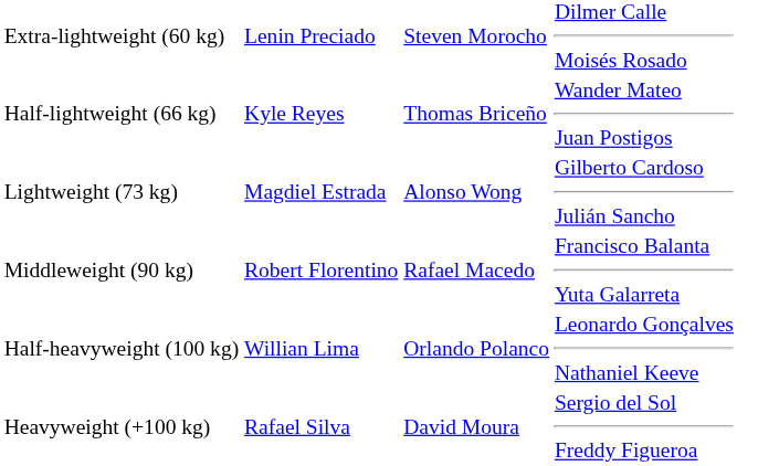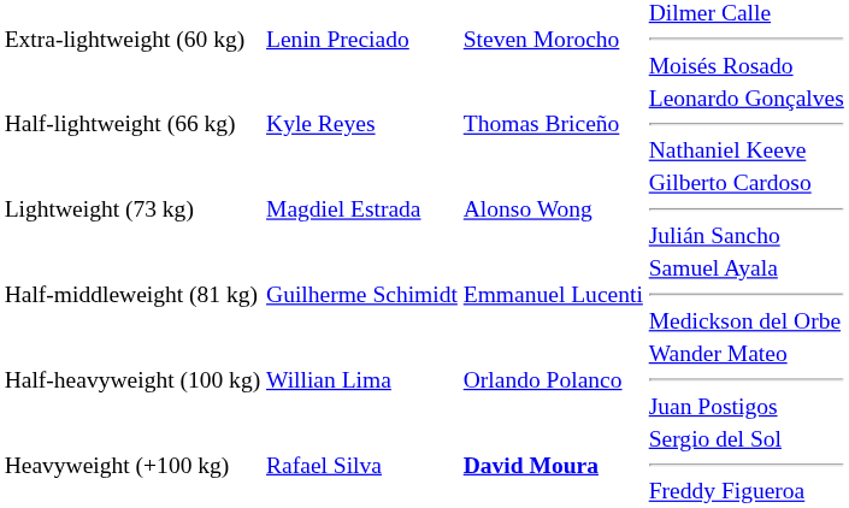 <table>
 <tr>
 <td>Extra-lightweight (60 kg)</td>
 <td><a href='#'>Lenin Preciado</a><br></td>
 <td><a href='#'>Steven Morocho</a><br></td>
 <td><a href='#'>Dilmer Calle</a><br><hr><a href='#'>Moisés Rosado</a><br></td>
 </tr>
 <tr>
 <td>Half-lightweight (66 kg)</td>
 <td><a href='#'>Kyle Reyes</a><br></td>
 <td><a href='#'>Thomas Briceño</a><br></td>
-<td><a href='#'>Wander Mateo</a><br><hr><a href='#'>Juan Postigos</a><br></td>
+<td><a href='#'>Leonardo Gonçalves</a><br><hr><a href='#'>Nathaniel Keeve</a><br></td>
 </tr>
 <tr>
 <td>Lightweight (73 kg)</td>
 <td><a href='#'>Magdiel Estrada</a><br></td>
 <td><a href='#'>Alonso Wong</a><br></td>
 <td><a href='#'>Gilberto Cardoso</a><br><hr><a href='#'>Julián Sancho</a><br></td>
 </tr>
 <tr>
-<td>Middleweight (90 kg)</td>
-<td><a href='#'>Robert Florentino</a><br></td>
-<td><a href='#'>Rafael Macedo</a><br></td>
-<td><a href='#'>Francisco Balanta</a><br><hr><a href='#'>Yuta Galarreta</a><br></td>
+<td>Half-middleweight (81 kg)</td>
+<td><a href='#'>Guilherme Schimidt</a><br></td>
+<td><a href='#'>Emmanuel Lucenti</a><br></td>
+<td><a href='#'>Samuel Ayala</a><br><hr><a href='#'>Medickson del Orbe</a><br></td>
 </tr>
 <tr>
 <td>Half-heavyweight (100 kg)</td>
 <td><a href='#'>Willian Lima</a><br></td>
 <td><a href='#'>Orlando Polanco</a><br></td>
-<td><a href='#'>Leonardo Gonçalves</a><br><hr><a href='#'>Nathaniel Keeve</a><br></td>
+<td><a href='#'>Wander Mateo</a><br><hr><a href='#'>Juan Postigos</a><br></td>
 </tr>
 <tr>
 <td>Heavyweight (+100 kg)</td>
 <td><a href='#'>Rafael Silva</a><br></td>
-<td><a href='#'>David Moura</a><br></td>
+<td><strong><a href='#'>David Moura</a><br></strong></td>
 <td><a href='#'>Sergio del Sol</a><br><hr><a href='#'>Freddy Figueroa</a><br></td>
 </tr>
 </table>
